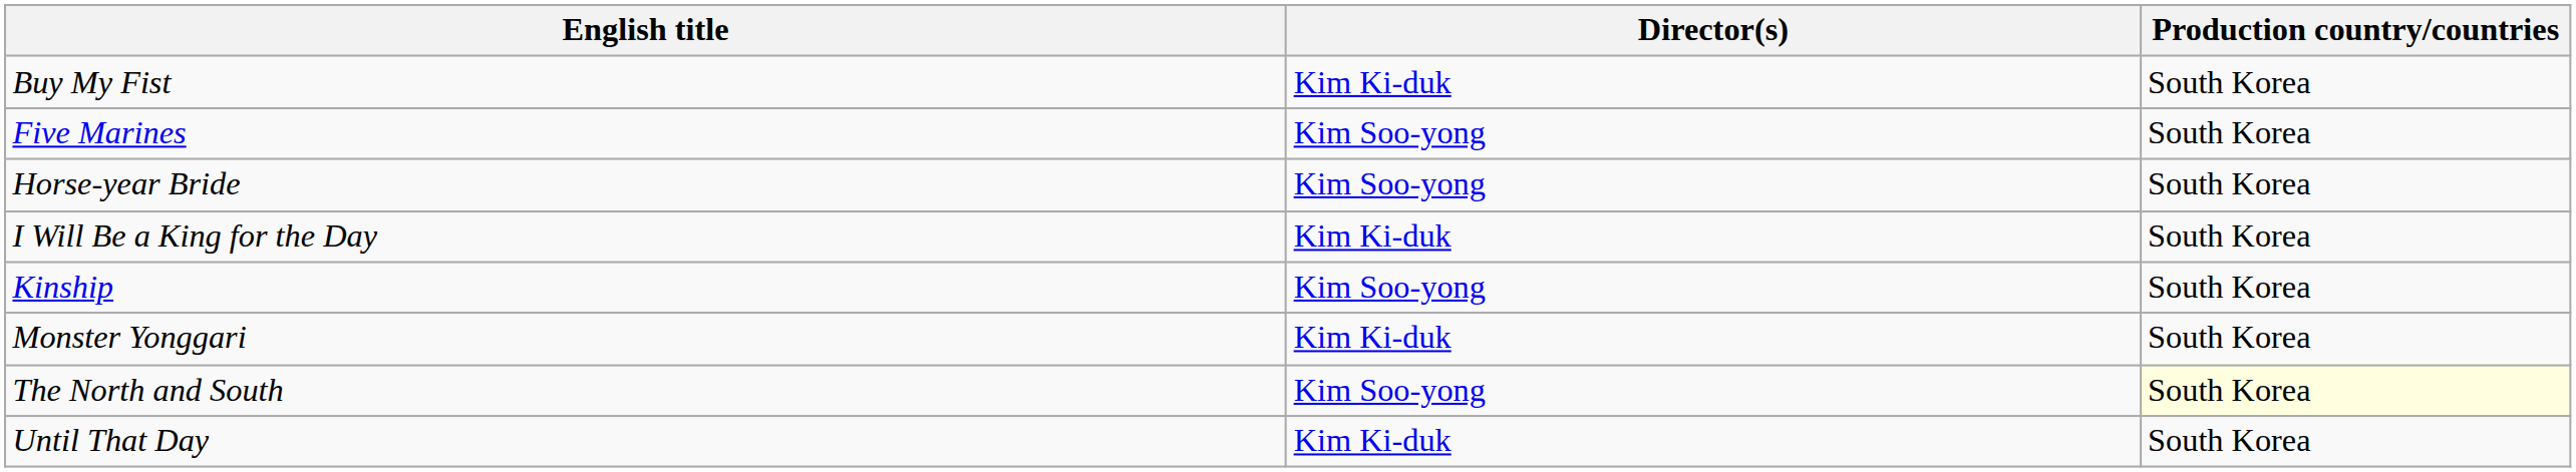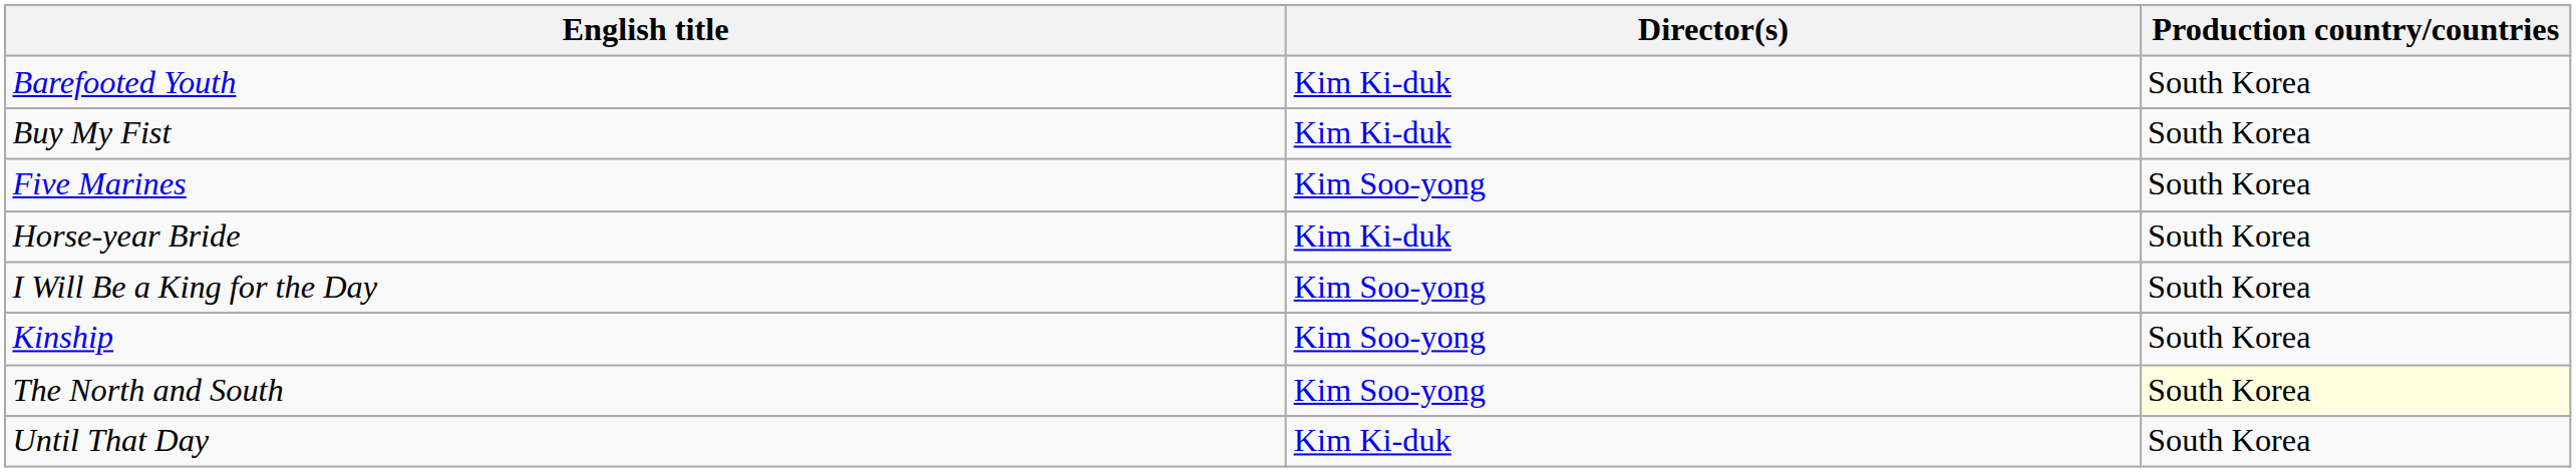 <table class="sortable wikitable" width="80%" cellpadding="5">
 <tr>
 <th width="30%">English title</th>
 <th width="20%">Director(s)</th>
 <th width="10%">Production country/countries</th>
+</tr>
+<tr>
+<td><em><a href='#'>Barefooted Youth</a></em></td>
+<td><a href='#'>Kim Ki-duk</a></td>
+<td>South Korea</td>
 </tr>
 <tr>
 <td><em>Buy My Fist</em></td>
 <td><a href='#'>Kim Ki-duk</a></td>
 <td>South Korea</td>
 </tr>
 <tr>
 <td><em><a href='#'>Five Marines</a></em></td>
 <td><a href='#'>Kim Soo-yong</a></td>
 <td>South Korea</td>
 </tr>
 <tr>
 <td><em>Horse-year Bride</em></td>
-<td><a href='#'>Kim Soo-yong</a></td>
+<td><a href='#'>Kim Ki-duk</a></td>
 <td>South Korea</td>
 </tr>
 <tr>
 <td><em>I Will Be a King for the Day</em></td>
-<td><a href='#'>Kim Ki-duk</a></td>
+<td><a href='#'>Kim Soo-yong</a></td>
 <td>South Korea</td>
 </tr>
 <tr>
 <td><em><a href='#'>Kinship</a></em></td>
 <td><a href='#'>Kim Soo-yong</a></td>
-<td>South Korea</td>
-</tr>
-<tr>
-<td><em>Monster Yonggari</em></td>
-<td><a href='#'>Kim Ki-duk</a></td>
 <td>South Korea</td>
 </tr>
 <tr>
 <td><em>The North and South</em></td>
 <td><a href='#'>Kim Soo-yong</a></td>
 <td style="background: lightyellow;">South Korea</td>
 </tr>
 <tr>
 <td><em>Until That Day</em></td>
 <td><a href='#'>Kim Ki-duk</a></td>
 <td>South Korea</td>
 </tr>
 </table>
